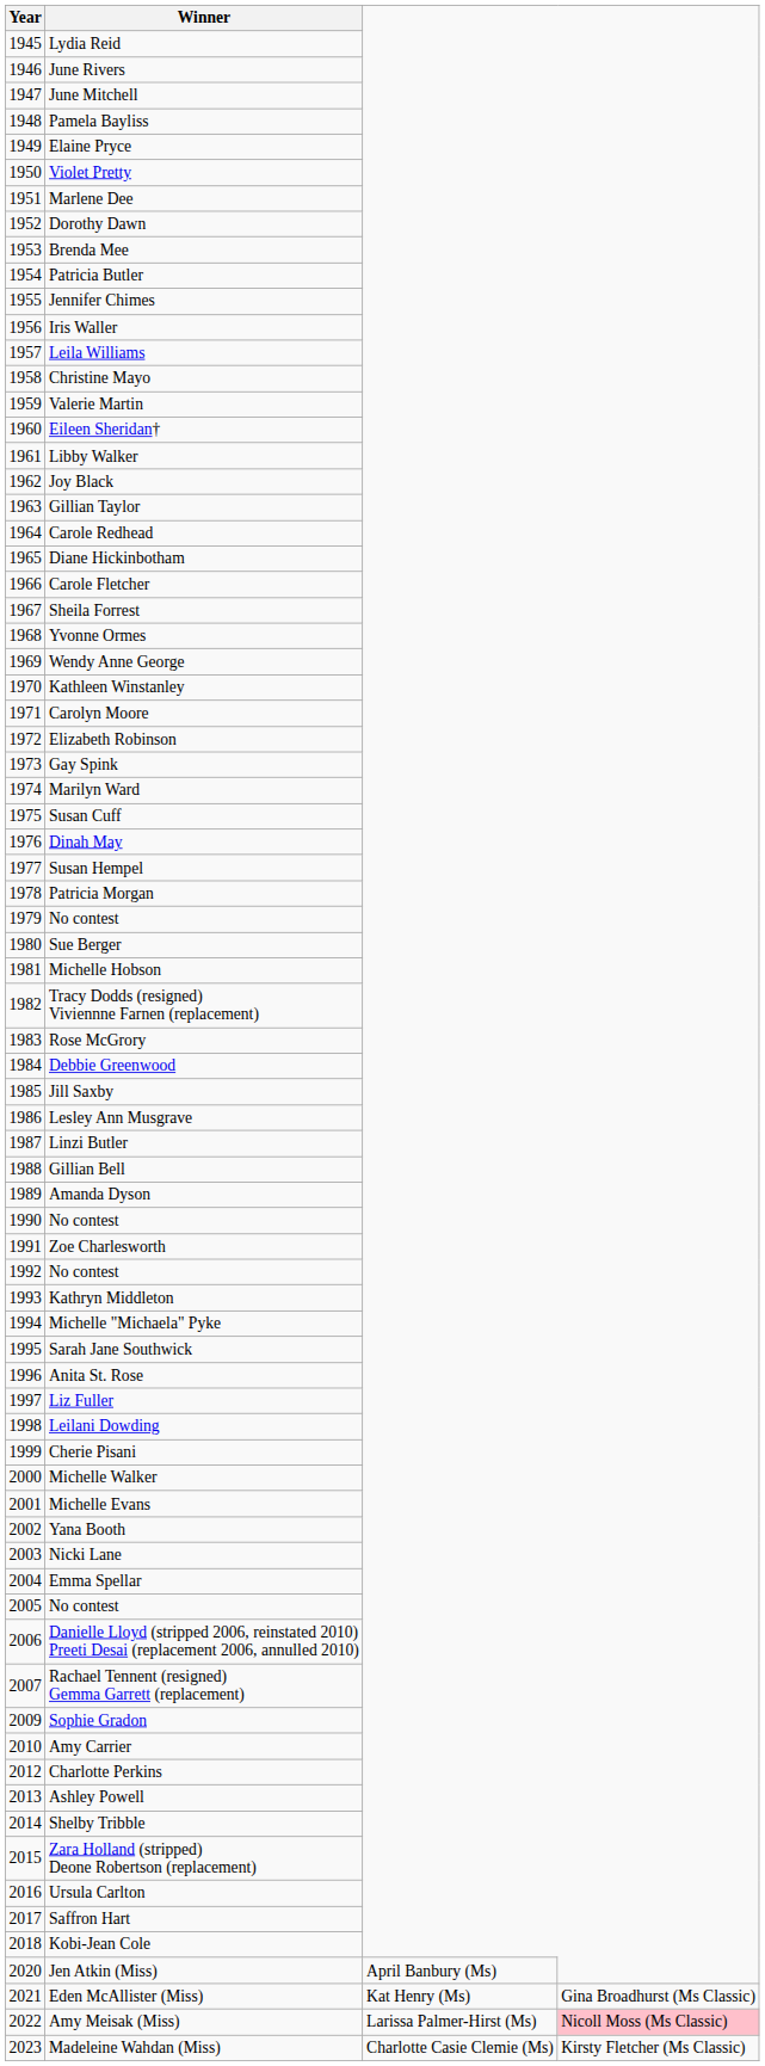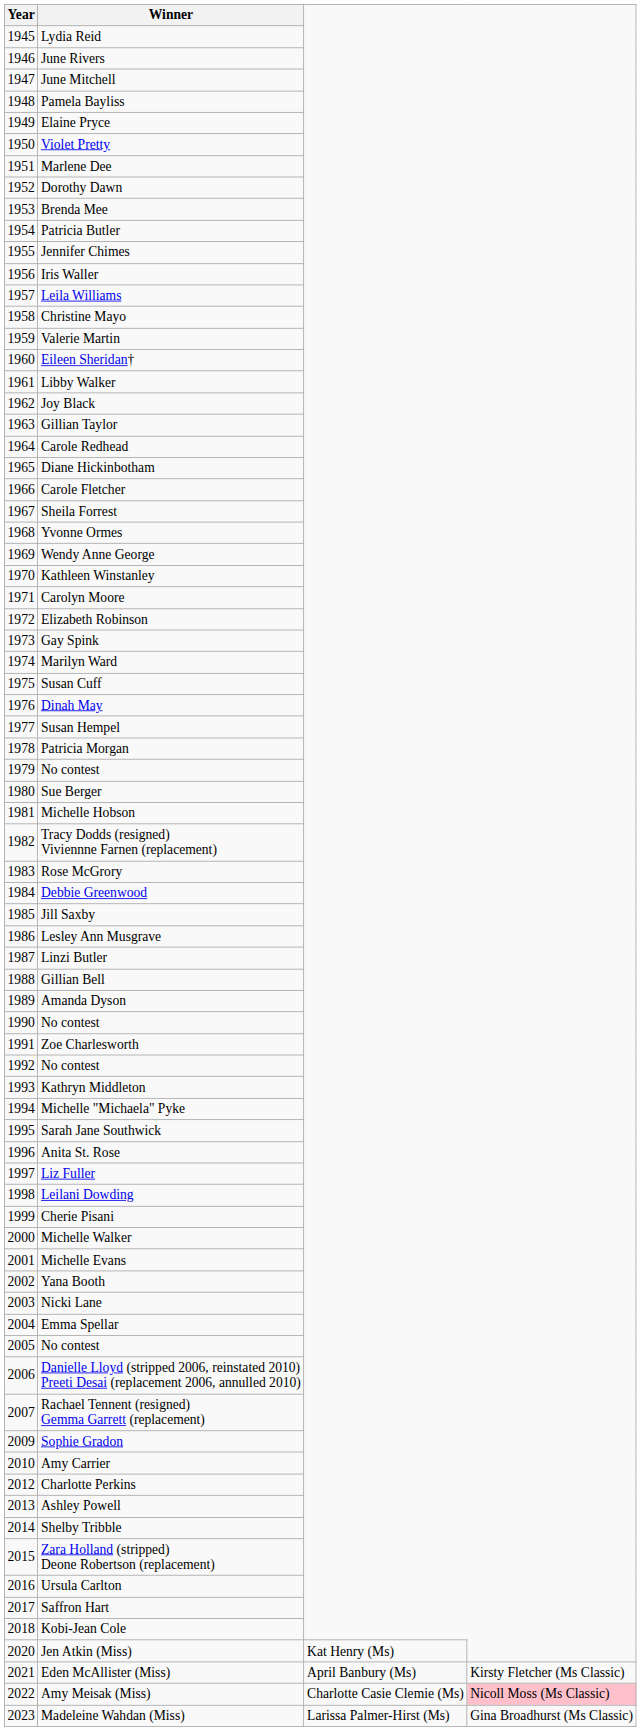 <table class="wikitable">
 <tr>
 <th>Year</th>
 <th>Winner</th>
 </tr>
 <tr>
 <td>1945</td>
 <td>Lydia Reid</td>
 </tr>
 <tr>
 <td>1946</td>
 <td>June Rivers</td>
 </tr>
 <tr>
 <td>1947</td>
 <td>June Mitchell</td>
 </tr>
 <tr>
 <td>1948</td>
 <td>Pamela Bayliss</td>
 </tr>
 <tr>
 <td>1949</td>
 <td>Elaine Pryce</td>
 </tr>
 <tr>
 <td>1950</td>
 <td><a href='#'>Violet Pretty</a></td>
 </tr>
 <tr>
 <td>1951</td>
 <td>Marlene Dee</td>
 </tr>
 <tr>
 <td>1952</td>
 <td>Dorothy Dawn</td>
 </tr>
 <tr>
 <td>1953</td>
 <td>Brenda Mee</td>
 </tr>
 <tr>
 <td>1954</td>
 <td>Patricia Butler</td>
 </tr>
 <tr>
 <td>1955</td>
 <td>Jennifer Chimes</td>
 </tr>
 <tr>
 <td>1956</td>
 <td>Iris Waller</td>
 </tr>
 <tr>
 <td>1957</td>
 <td><a href='#'>Leila Williams</a></td>
 </tr>
 <tr>
 <td>1958</td>
 <td>Christine Mayo</td>
 </tr>
 <tr>
 <td>1959</td>
 <td>Valerie Martin</td>
 </tr>
 <tr>
 <td>1960</td>
 <td><a href='#'>Eileen Sheridan</a>†</td>
 </tr>
 <tr>
 <td>1961</td>
 <td>Libby Walker</td>
 </tr>
 <tr>
 <td>1962</td>
 <td>Joy Black</td>
 </tr>
 <tr>
 <td>1963</td>
 <td>Gillian Taylor</td>
 </tr>
 <tr>
 <td>1964</td>
 <td>Carole Redhead</td>
 </tr>
 <tr>
 <td>1965</td>
 <td>Diane Hickinbotham</td>
 </tr>
 <tr>
 <td>1966</td>
 <td>Carole Fletcher</td>
 </tr>
 <tr>
 <td>1967</td>
 <td>Sheila Forrest</td>
 </tr>
 <tr>
 <td>1968</td>
 <td>Yvonne Ormes</td>
 </tr>
 <tr>
 <td>1969</td>
 <td>Wendy Anne George</td>
 </tr>
 <tr>
 <td>1970</td>
 <td>Kathleen Winstanley</td>
 </tr>
 <tr>
 <td>1971</td>
 <td>Carolyn Moore</td>
 </tr>
 <tr>
 <td>1972</td>
 <td>Elizabeth Robinson</td>
 </tr>
 <tr>
 <td>1973</td>
 <td>Gay Spink</td>
 </tr>
 <tr>
 <td>1974</td>
 <td>Marilyn Ward</td>
 </tr>
 <tr>
 <td>1975</td>
 <td>Susan Cuff</td>
 </tr>
 <tr>
 <td>1976</td>
 <td><a href='#'>Dinah May</a></td>
 </tr>
 <tr>
 <td>1977</td>
 <td>Susan Hempel</td>
 </tr>
 <tr>
 <td>1978</td>
 <td>Patricia Morgan</td>
 </tr>
 <tr>
 <td>1979</td>
 <td>No contest</td>
 </tr>
 <tr>
 <td>1980</td>
 <td>Sue Berger</td>
 </tr>
 <tr>
 <td>1981</td>
 <td>Michelle Hobson</td>
 </tr>
 <tr>
 <td>1982</td>
 <td>Tracy Dodds (resigned) <br> Viviennne Farnen (replacement)</td>
 </tr>
 <tr>
 <td>1983</td>
 <td>Rose McGrory</td>
 </tr>
 <tr>
 <td>1984</td>
 <td><a href='#'>Debbie Greenwood</a></td>
 </tr>
 <tr>
 <td>1985</td>
 <td>Jill Saxby</td>
 </tr>
 <tr>
 <td>1986</td>
 <td>Lesley Ann Musgrave</td>
 </tr>
 <tr>
 <td>1987</td>
 <td>Linzi Butler</td>
 </tr>
 <tr>
 <td>1988</td>
 <td>Gillian Bell</td>
 </tr>
 <tr>
 <td>1989</td>
 <td>Amanda Dyson</td>
 </tr>
 <tr>
 <td>1990</td>
 <td>No contest</td>
 </tr>
 <tr>
 <td>1991</td>
 <td>Zoe Charlesworth</td>
 </tr>
 <tr>
 <td>1992</td>
 <td>No contest</td>
 </tr>
 <tr>
 <td>1993</td>
 <td>Kathryn Middleton</td>
 </tr>
 <tr>
 <td>1994</td>
 <td>Michelle "Michaela" Pyke</td>
 </tr>
 <tr>
 <td>1995</td>
 <td>Sarah Jane Southwick</td>
 </tr>
 <tr>
 <td>1996</td>
 <td>Anita St. Rose</td>
 </tr>
 <tr>
 <td>1997</td>
 <td><a href='#'>Liz Fuller</a></td>
 </tr>
 <tr>
 <td>1998</td>
 <td><a href='#'>Leilani Dowding</a></td>
 </tr>
 <tr>
 <td>1999</td>
 <td>Cherie Pisani</td>
 </tr>
 <tr>
 <td>2000</td>
 <td>Michelle Walker</td>
 </tr>
 <tr>
 <td>2001</td>
 <td>Michelle Evans</td>
 </tr>
 <tr>
 <td>2002</td>
 <td>Yana Booth</td>
 </tr>
 <tr>
 <td>2003</td>
 <td>Nicki Lane</td>
 </tr>
 <tr>
 <td>2004</td>
 <td>Emma Spellar</td>
 </tr>
 <tr>
 <td>2005</td>
 <td>No contest</td>
 </tr>
 <tr>
 <td>2006</td>
 <td><a href='#'>Danielle Lloyd</a> (stripped 2006, reinstated 2010) <br><a href='#'>Preeti Desai</a> (replacement 2006, annulled 2010)</td>
 </tr>
 <tr>
 <td>2007</td>
 <td>Rachael Tennent (resigned) <br><a href='#'>Gemma Garrett</a> (replacement)</td>
 </tr>
 <tr>
 <td>2009</td>
 <td><a href='#'>Sophie Gradon</a></td>
 </tr>
 <tr>
 <td>2010</td>
 <td>Amy Carrier</td>
 </tr>
 <tr>
 <td>2012</td>
 <td>Charlotte Perkins</td>
 </tr>
 <tr>
 <td>2013</td>
 <td>Ashley Powell</td>
 </tr>
 <tr>
 <td>2014</td>
 <td>Shelby Tribble</td>
 </tr>
 <tr>
 <td>2015</td>
 <td><a href='#'>Zara Holland</a> (stripped)  <br>Deone Robertson (replacement)</td>
 </tr>
 <tr>
 <td>2016</td>
 <td>Ursula Carlton</td>
 </tr>
 <tr>
 <td>2017</td>
 <td>Saffron Hart</td>
 </tr>
 <tr>
 <td>2018</td>
 <td>Kobi-Jean Cole</td>
 </tr>
 <tr>
 <td>2020</td>
 <td>Jen Atkin (Miss)</td>
-<td>April Banbury (Ms)</td>
+<td>Kat Henry (Ms)</td>
 </tr>
 <tr>
 <td>2021</td>
 <td>Eden McAllister (Miss)</td>
-<td>Kat Henry (Ms)</td>
-<td>Gina Broadhurst (Ms Classic)</td>
+<td>April Banbury (Ms)</td>
+<td>Kirsty Fletcher (Ms Classic)</td>
 </tr>
 <tr>
 <td>2022</td>
 <td>Amy Meisak (Miss)</td>
-<td>Larissa Palmer-Hirst (Ms)</td>
+<td>Charlotte Casie Clemie (Ms)</td>
 <td style="background: pink;">Nicoll Moss (Ms Classic)</td>
 </tr>
 <tr>
 <td>2023</td>
 <td>Madeleine Wahdan (Miss)</td>
-<td>Charlotte Casie Clemie (Ms)</td>
-<td>Kirsty Fletcher (Ms Classic)</td>
+<td>Larissa Palmer-Hirst (Ms)</td>
+<td>Gina Broadhurst (Ms Classic)</td>
 </tr>
 </table>
